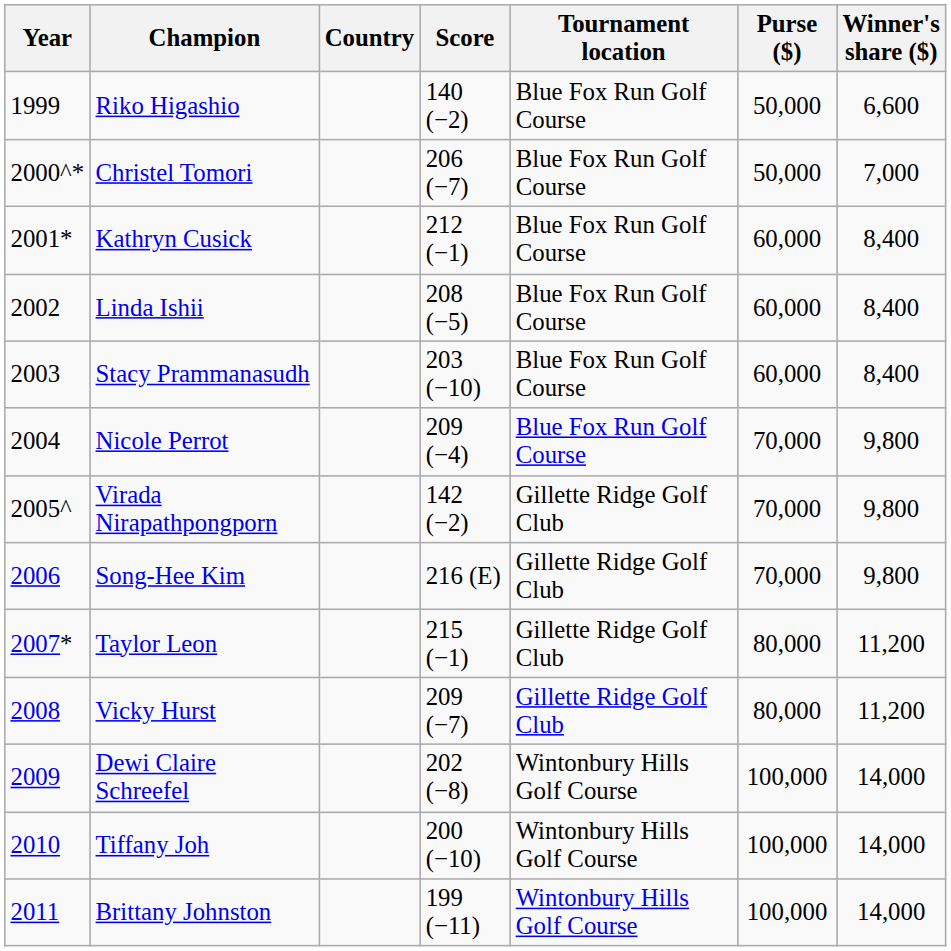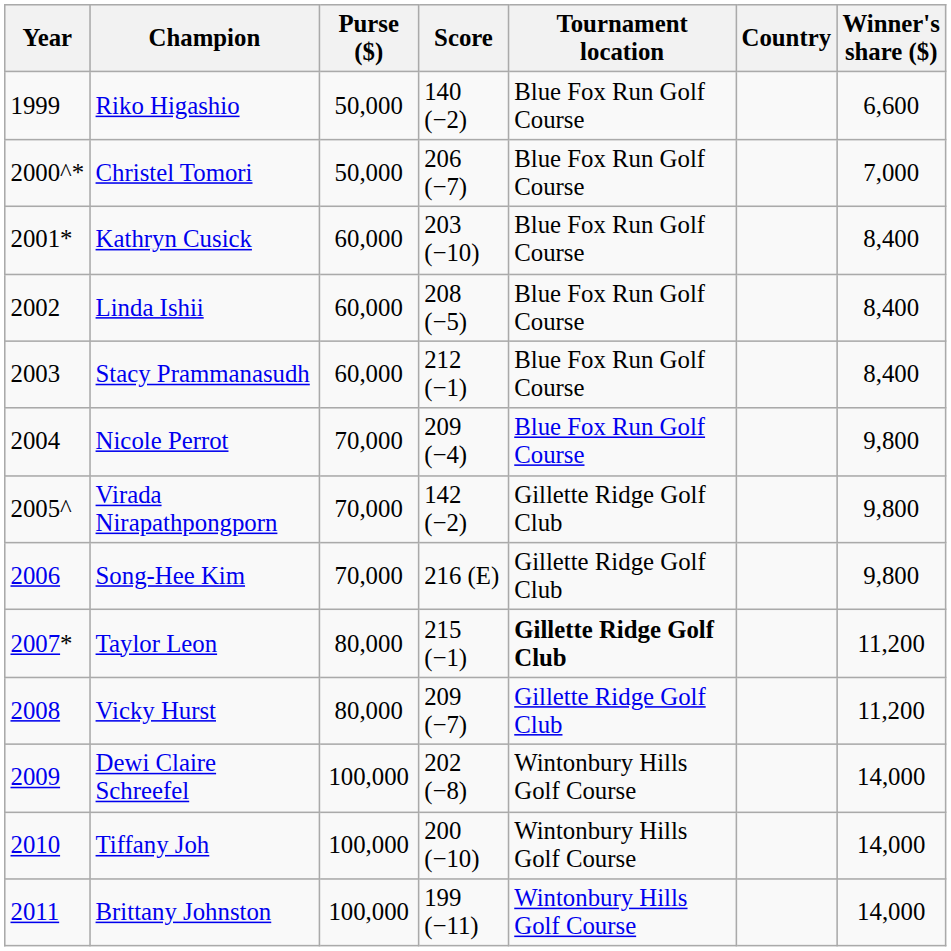 <table class="wikitable">
 <tr>
 <th>Year</th>
 <th>Champion</th>
-<th>Country</th>
+<th>Purse ($)</th>
 <th>Score</th>
 <th>Tournament<br>location</th>
-<th>Purse ($)</th>
+<th>Country</th>
 <th>Winner's<br>share ($)</th>
 </tr>
 <tr>
 <td>1999</td>
 <td><a href='#'>Riko Higashio</a></td>
-<td></td>
+<td align=center>50,000</td>
 <td>140 (−2)</td>
 <td>Blue Fox Run Golf Course</td>
-<td align=center>50,000</td>
+<td></td>
 <td align=center>6,600</td>
 </tr>
 <tr>
 <td>2000^*</td>
 <td><a href='#'>Christel Tomori</a></td>
-<td></td>
+<td align=center>50,000</td>
 <td>206 (−7)</td>
 <td>Blue Fox Run Golf Course</td>
-<td align=center>50,000</td>
+<td></td>
 <td align=center>7,000</td>
 </tr>
 <tr>
 <td>2001*</td>
 <td><a href='#'>Kathryn Cusick</a></td>
+<td align=center>60,000</td>
+<td>203 (−10)</td>
+<td>Blue Fox Run Golf Course</td>
 <td></td>
-<td>212 (−1)</td>
-<td>Blue Fox Run Golf Course</td>
-<td align=center>60,000</td>
 <td align=center>8,400</td>
 </tr>
 <tr>
 <td>2002</td>
 <td><a href='#'>Linda Ishii</a></td>
-<td></td>
+<td align=center>60,000</td>
 <td>208 (−5)</td>
 <td>Blue Fox Run Golf Course</td>
-<td align=center>60,000</td>
+<td></td>
 <td align=center>8,400</td>
 </tr>
 <tr>
 <td>2003</td>
 <td><a href='#'>Stacy Prammanasudh</a></td>
+<td align=center>60,000</td>
+<td>212 (−1)</td>
+<td>Blue Fox Run Golf Course</td>
 <td></td>
-<td>203 (−10)</td>
-<td>Blue Fox Run Golf Course</td>
-<td align=center>60,000</td>
 <td align=center>8,400</td>
 </tr>
 <tr>
 <td>2004</td>
 <td><a href='#'>Nicole Perrot</a></td>
-<td></td>
+<td align=center>70,000</td>
 <td>209 (−4)</td>
 <td><a href='#'>Blue Fox Run Golf Course</a></td>
-<td align=center>70,000</td>
+<td></td>
 <td align=center>9,800</td>
 </tr>
 <tr>
 <td>2005^</td>
 <td><a href='#'>Virada Nirapathpongporn</a></td>
-<td></td>
+<td align=center>70,000</td>
 <td>142 (−2)</td>
 <td>Gillette Ridge Golf Club</td>
-<td align=center>70,000</td>
+<td></td>
 <td align=center>9,800</td>
 </tr>
 <tr>
 <td><a href='#'>2006</a></td>
 <td><a href='#'>Song-Hee Kim</a></td>
-<td></td>
+<td align=center>70,000</td>
 <td>216 (E)</td>
 <td>Gillette Ridge Golf Club</td>
-<td align=center>70,000</td>
+<td></td>
 <td align=center>9,800</td>
 </tr>
 <tr>
 <td><a href='#'>2007</a>*</td>
 <td><a href='#'>Taylor Leon</a></td>
+<td align=center>80,000</td>
+<td>215 (−1)</td>
+<td><strong>Gillette Ridge Golf Club</strong></td>
 <td></td>
-<td>215 (−1)</td>
-<td>Gillette Ridge Golf Club</td>
-<td align=center>80,000</td>
 <td align=center>11,200</td>
 </tr>
 <tr>
 <td><a href='#'>2008</a></td>
 <td><a href='#'>Vicky Hurst</a></td>
-<td></td>
+<td align=center>80,000</td>
 <td>209 (−7)</td>
 <td><a href='#'>Gillette Ridge Golf Club</a></td>
-<td align=center>80,000</td>
+<td></td>
 <td align=center>11,200</td>
 </tr>
 <tr>
 <td><a href='#'>2009</a></td>
 <td><a href='#'>Dewi Claire Schreefel</a></td>
-<td></td>
+<td align=center>100,000</td>
 <td>202 (−8)</td>
 <td>Wintonbury Hills Golf Course</td>
-<td align=center>100,000</td>
+<td></td>
 <td align=center>14,000</td>
 </tr>
 <tr>
 <td><a href='#'>2010</a></td>
 <td><a href='#'>Tiffany Joh</a></td>
-<td></td>
+<td align=center>100,000</td>
 <td>200 (−10)</td>
 <td>Wintonbury Hills Golf Course</td>
-<td align=center>100,000</td>
+<td></td>
 <td align=center>14,000</td>
 </tr>
 <tr>
 <td><a href='#'>2011</a></td>
 <td><a href='#'>Brittany Johnston</a></td>
-<td></td>
+<td align=center>100,000</td>
 <td>199 (−11)</td>
 <td><a href='#'>Wintonbury Hills Golf Course</a></td>
-<td align=center>100,000</td>
+<td></td>
 <td align=center>14,000</td>
 </tr>
 </table>
